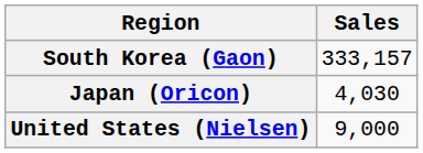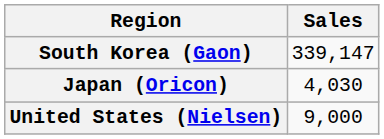 <table class="wikitable plainrowheaders" style="text-align:center;">
 <tr>
 <th>Region</th>
 <th>Sales</th>
 </tr>
 <tr>
 <th scope="row">South Korea (<a href='#'>Gaon</a>)</th>
-<td>333,157</td>
+<td>339,147</td>
 </tr>
 <tr>
 <th scope="row">Japan (<a href='#'>Oricon</a>)</th>
 <td>4,030</td>
 </tr>
 <tr>
 <th scope=row>United States (<a href='#'>Nielsen</a>)</th>
 <td>9,000</td>
 </tr>
 </table>
